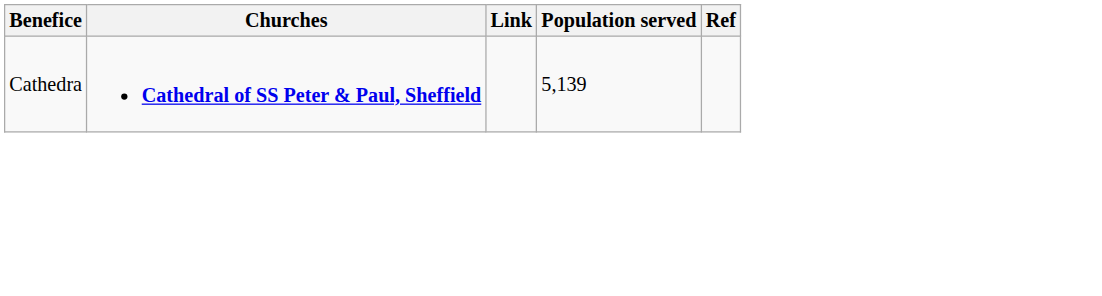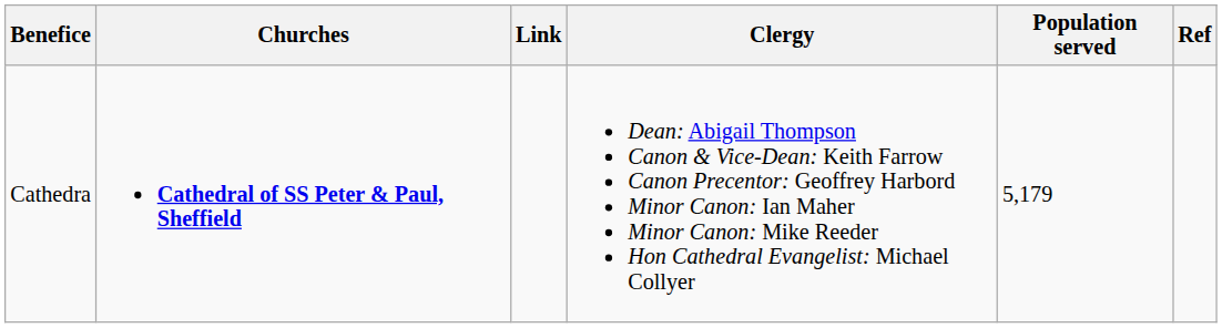 <table class="wikitable">
 <tr>
 <th>Benefice</th>
 <th>Churches</th>
 <th>Link</th>
+<th>Clergy</th>
 <th>Population served</th>
 <th>Ref</th>
 </tr>
 <tr>
 <td>Cathedra</td>
 <td><strong><br><ul><li><a href='#'>Cathedral of SS Peter & Paul, Sheffield</a></li></ul></strong></td>
 <td></td>
-<td>5,139</td>
+<td><br><ul><li><em>Dean:</em> <a href='#'>Abigail Thompson</a></li><li><em>Canon & Vice-Dean:</em> Keith Farrow</li><li><em>Canon Precentor:</em> Geoffrey Harbord</li><li><em>Minor Canon:</em> Ian Maher</li><li><em>Minor Canon:</em> Mike Reeder</li><li><em>Hon Cathedral Evangelist:</em> Michael Collyer</li></ul></td>
+<td>5,179</td>
 <td></td>
 </tr>
 </table>
